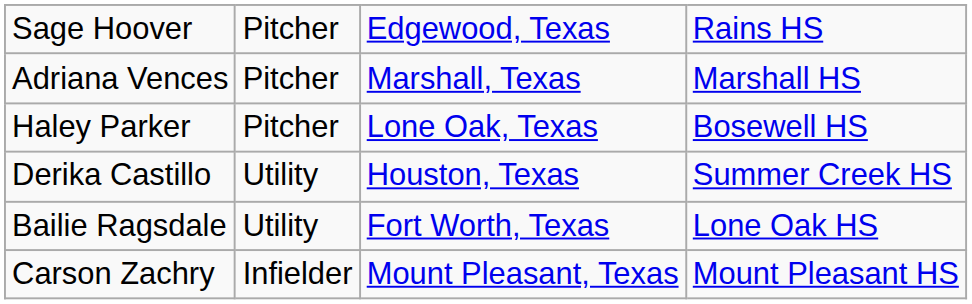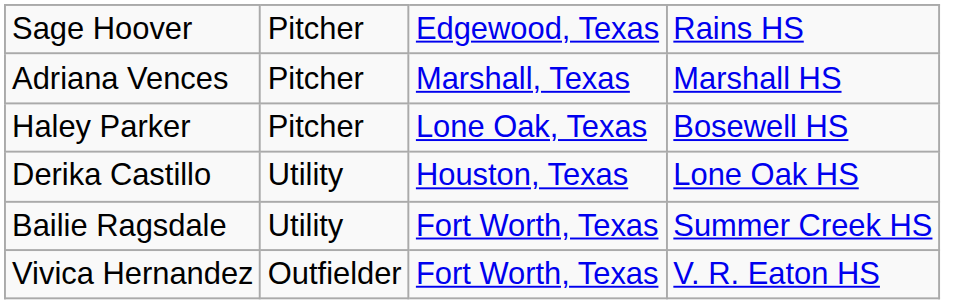 <table class="wikitable">
 <tr>
 <td>Sage Hoover</td>
 <td>Pitcher</td>
 <td><a href='#'>Edgewood, Texas</a></td>
 <td><a href='#'>Rains HS</a></td>
 </tr>
 <tr>
 <td>Adriana Vences</td>
 <td>Pitcher</td>
 <td><a href='#'>Marshall, Texas</a></td>
 <td><a href='#'>Marshall HS</a></td>
 </tr>
 <tr>
 <td>Haley Parker</td>
 <td>Pitcher</td>
 <td><a href='#'>Lone Oak, Texas</a></td>
 <td><a href='#'>Bosewell HS</a></td>
 </tr>
 <tr>
 <td>Derika Castillo</td>
 <td>Utility</td>
 <td><a href='#'>Houston, Texas</a></td>
-<td><a href='#'>Summer Creek HS</a></td>
+<td><a href='#'>Lone Oak HS</a></td>
 </tr>
 <tr>
 <td>Bailie Ragsdale</td>
 <td>Utility</td>
 <td><a href='#'>Fort Worth, Texas</a></td>
-<td><a href='#'>Lone Oak HS</a></td>
+<td><a href='#'>Summer Creek HS</a></td>
 </tr>
 <tr>
-<td>Carson Zachry</td>
-<td>Infielder</td>
-<td><a href='#'>Mount Pleasant, Texas</a></td>
-<td><a href='#'>Mount Pleasant HS</a></td>
+<td>Vivica Hernandez</td>
+<td>Outfielder</td>
+<td><a href='#'>Fort Worth, Texas</a></td>
+<td><a href='#'>V. R. Eaton HS</a></td>
 </tr>
 </table>
